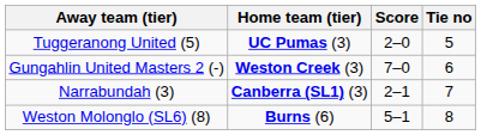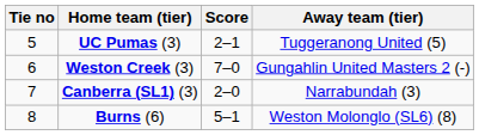 <table class="wikitable" style="text-align:center">
 <tr>
-<th>Away team (tier)</th>
+<th>Tie no</th>
 <th>Home team (tier)</th>
 <th>Score</th>
-<th>Tie no</th>
+<th>Away team (tier)</th>
 </tr>
 <tr>
+<td>5</td>
+<td><strong><a href='#'>UC Pumas</a></strong> (3)</td>
+<td>2–1</td>
 <td><a href='#'>Tuggeranong United</a> (5)</td>
-<td><strong><a href='#'>UC Pumas</a></strong> (3)</td>
-<td>2–0</td>
-<td>5</td>
 </tr>
 <tr>
-<td><a href='#'>Gungahlin United Masters 2</a> (-)</td>
+<td>6</td>
 <td><strong><a href='#'>Weston Creek</a></strong> (3)</td>
 <td>7–0</td>
-<td>6</td>
+<td><a href='#'>Gungahlin United Masters 2</a> (-)</td>
 </tr>
 <tr>
+<td>7</td>
+<td><strong><a href='#'>Canberra (SL1)</a></strong> (3)</td>
+<td>2–0</td>
 <td><a href='#'>Narrabundah</a> (3)</td>
-<td><strong><a href='#'>Canberra (SL1)</a></strong> (3)</td>
-<td>2–1</td>
-<td>7</td>
 </tr>
 <tr>
-<td><a href='#'>Weston Molonglo (SL6)</a> (8)</td>
+<td>8</td>
 <td><strong><a href='#'>Burns</a></strong> (6)</td>
 <td>5–1</td>
-<td>8</td>
+<td><a href='#'>Weston Molonglo (SL6)</a> (8)</td>
 </tr>
 </table>
